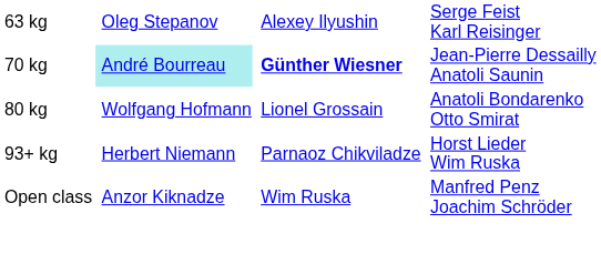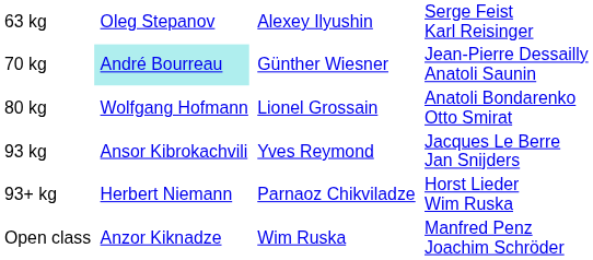 <table>
 <tr>
 <td>63 kg</td>
 <td> <a href='#'>Oleg Stepanov</a></td>
 <td> <a href='#'>Alexey Ilyushin</a></td>
 <td> <a href='#'>Serge Feist</a><br> <a href='#'>Karl Reisinger</a></td>
 </tr>
 <tr>
 <td>70 kg</td>
 <td style="background: paleturquoise;"> <a href='#'>André Bourreau</a></td>
-<td><strong> <a href='#'>Günther Wiesner</a></strong></td>
+<td> <a href='#'>Günther Wiesner</a></td>
 <td> <a href='#'>Jean-Pierre Dessailly</a><br> <a href='#'>Anatoli Saunin</a></td>
 </tr>
 <tr>
 <td>80 kg</td>
 <td> <a href='#'>Wolfgang Hofmann</a></td>
 <td> <a href='#'>Lionel Grossain</a></td>
 <td> <a href='#'>Anatoli Bondarenko</a><br> <a href='#'>Otto Smirat</a></td>
+</tr>
+<tr>
+<td>93 kg</td>
+<td> <a href='#'>Ansor Kibrokachvili</a></td>
+<td> <a href='#'>Yves Reymond</a></td>
+<td> <a href='#'>Jacques Le Berre</a><br> <a href='#'>Jan Snijders</a></td>
 </tr>
 <tr>
 <td>93+ kg</td>
 <td> <a href='#'>Herbert Niemann</a></td>
 <td> <a href='#'>Parnaoz Chikviladze</a></td>
 <td> <a href='#'>Horst Lieder</a> <br> <a href='#'>Wim Ruska</a></td>
 </tr>
 <tr>
 <td>Open class</td>
 <td> <a href='#'>Anzor Kiknadze</a></td>
 <td> <a href='#'>Wim Ruska</a></td>
 <td> <a href='#'>Manfred Penz</a><br> <a href='#'>Joachim Schröder</a></td>
 </tr>
 </table>
